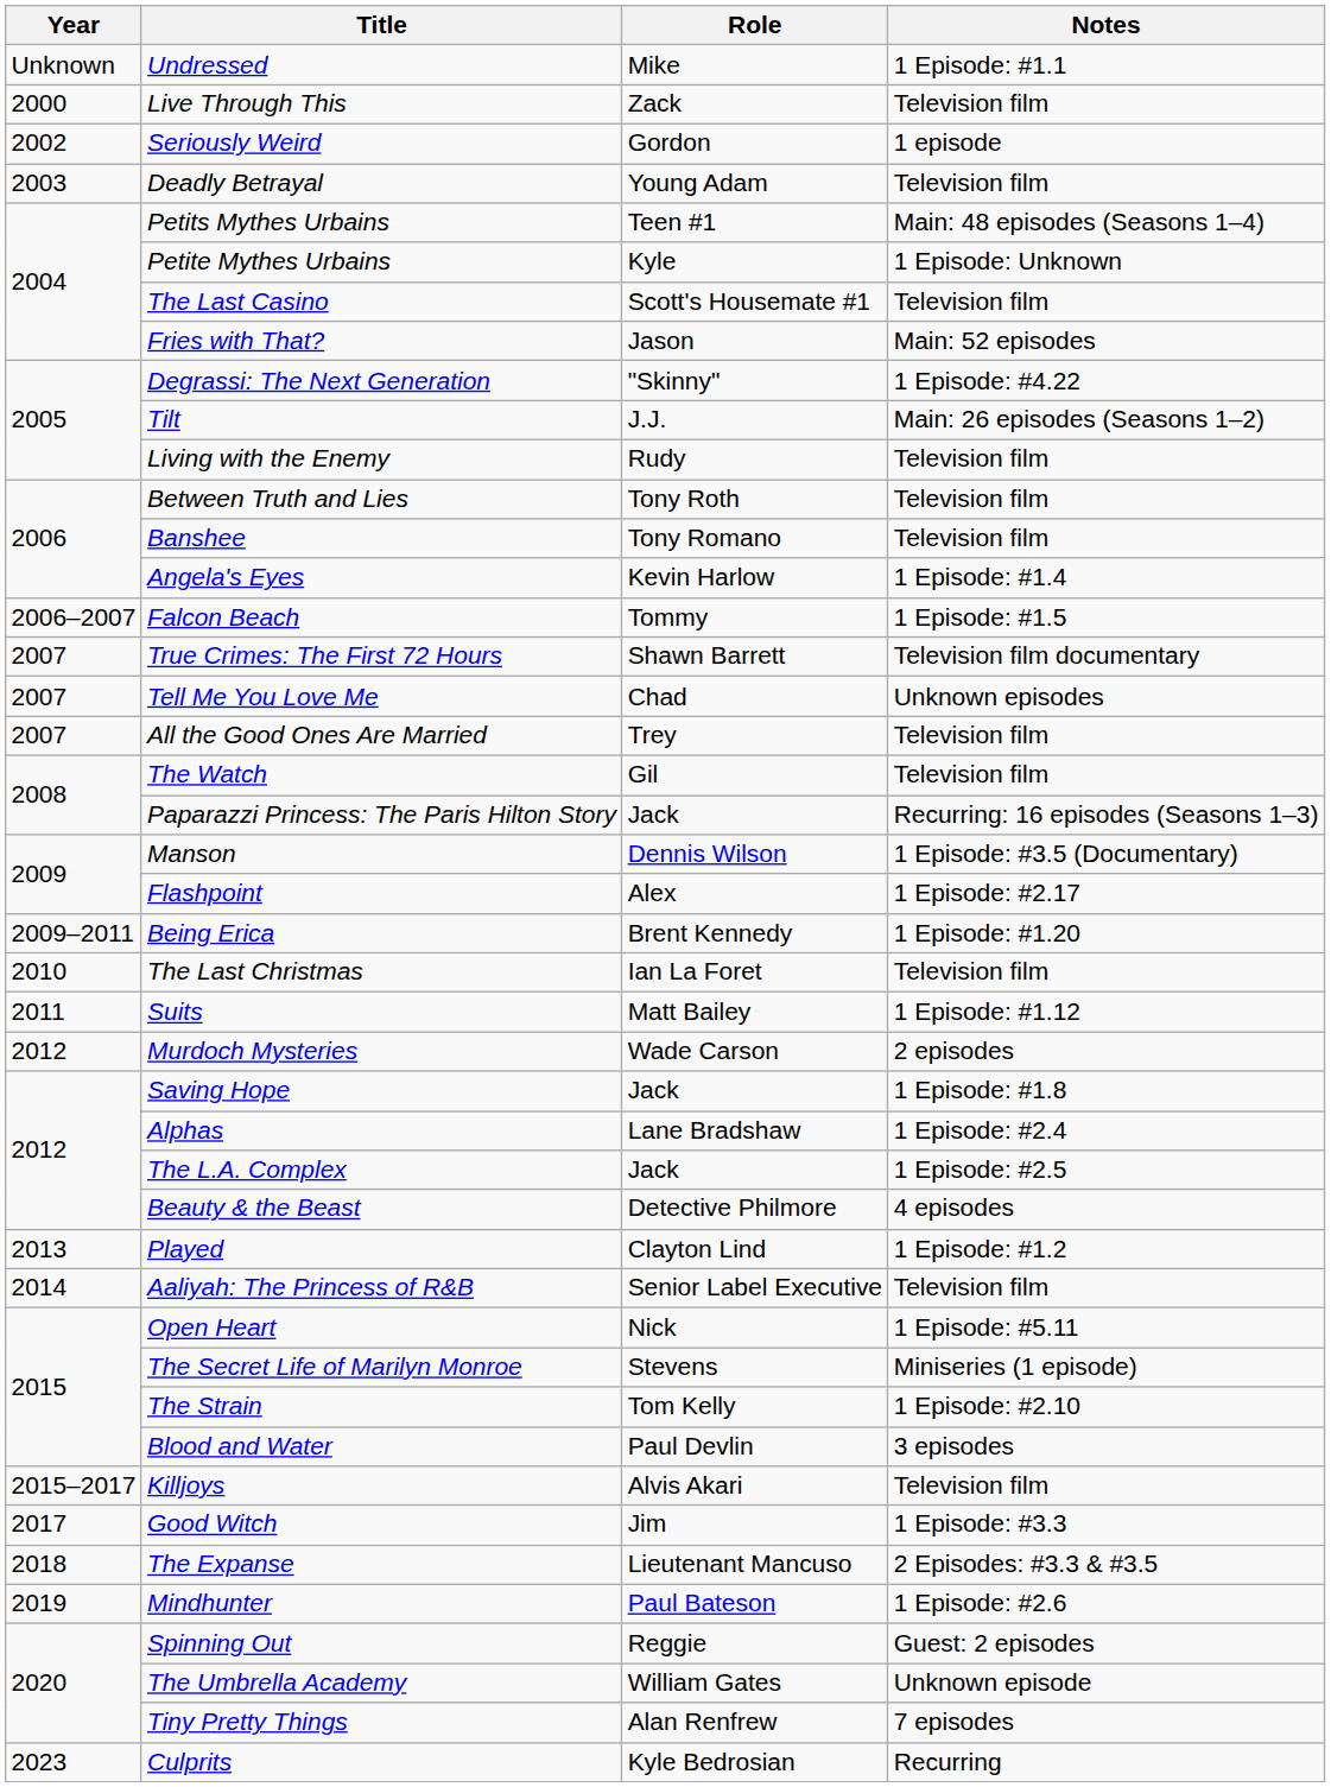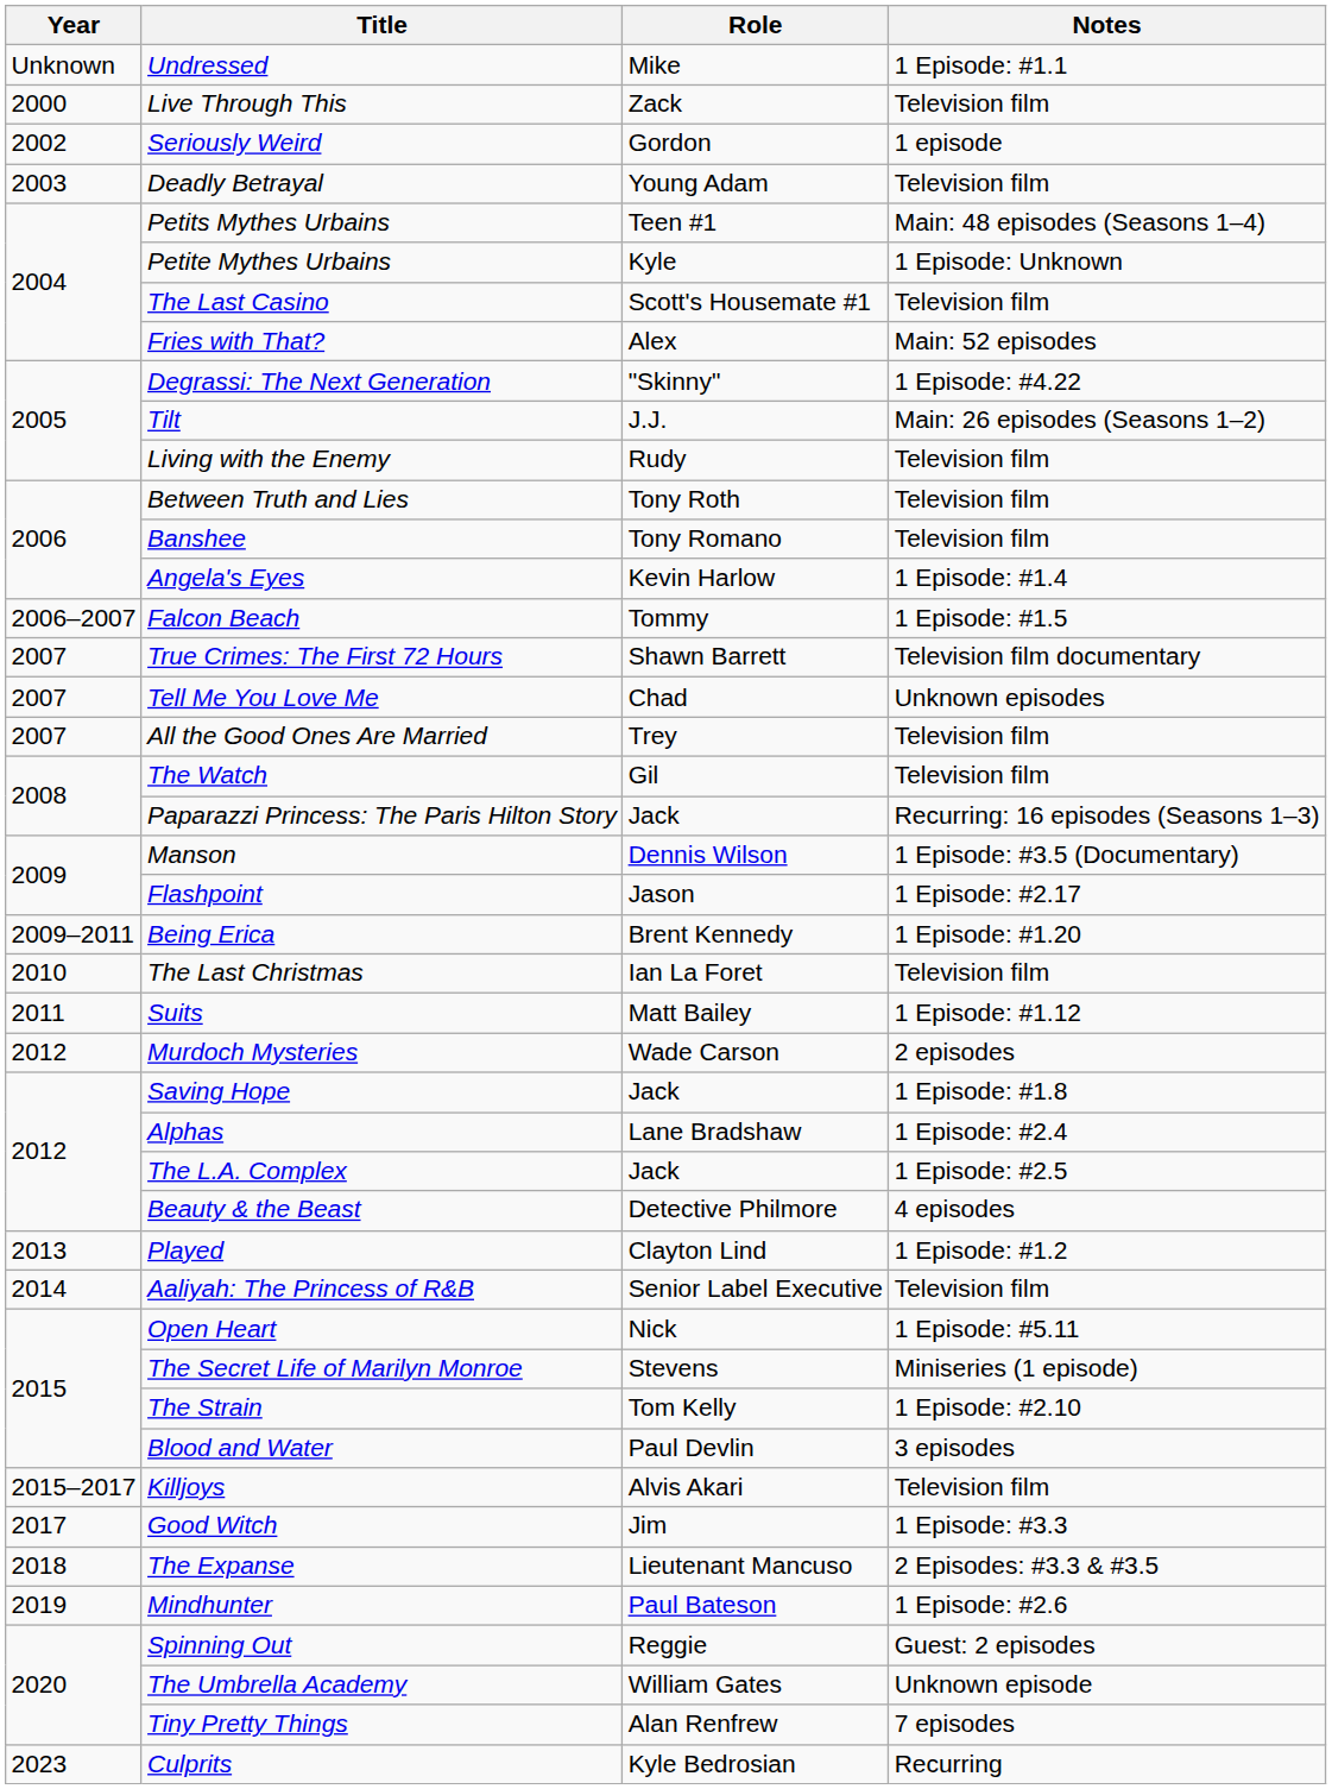 <table class="wikitable sortable">
 <tr>
 <th>Year</th>
 <th>Title</th>
 <th>Role</th>
 <th class="unsortable">Notes</th>
 </tr>
 <tr>
 <td>Unknown</td>
 <td><em><a href='#'>Undressed</a></em></td>
 <td>Mike</td>
 <td>1 Episode: #1.1</td>
 </tr>
 <tr>
 <td>2000</td>
 <td><em>Live Through This</em></td>
 <td>Zack</td>
 <td>Television film</td>
 </tr>
 <tr>
 <td>2002</td>
 <td><em><a href='#'>Seriously Weird</a></em></td>
 <td>Gordon</td>
 <td>1 episode</td>
 </tr>
 <tr>
 <td>2003</td>
 <td><em>Deadly Betrayal</em></td>
 <td>Young Adam</td>
 <td>Television film</td>
 </tr>
 <tr>
 <td rowspan="4">2004</td>
 <td><em>Petits Mythes Urbains</em></td>
 <td>Teen #1</td>
 <td>Main: 48 episodes (Seasons 1–4)</td>
 </tr>
 <tr>
 <td><em>Petite Mythes Urbains</em></td>
 <td>Kyle</td>
 <td>1 Episode: Unknown</td>
 </tr>
 <tr>
 <td data-sort-value="Last Casino, The"><em><a href='#'>The Last Casino</a></em></td>
 <td>Scott's Housemate #1</td>
 <td>Television film</td>
 </tr>
 <tr>
 <td><em><a href='#'>Fries with That?</a></em></td>
-<td>Jason</td>
+<td>Alex</td>
 <td>Main: 52 episodes</td>
 </tr>
 <tr>
 <td rowspan="3">2005</td>
 <td><em><a href='#'>Degrassi: The Next Generation</a></em></td>
 <td>"Skinny"</td>
 <td>1 Episode: #4.22</td>
 </tr>
 <tr>
 <td><em><a href='#'>Tilt</a></em></td>
 <td>J.J.</td>
 <td>Main: 26 episodes (Seasons 1–2)</td>
 </tr>
 <tr>
 <td><em>Living with the Enemy</em></td>
 <td>Rudy</td>
 <td>Television film</td>
 </tr>
 <tr>
 <td rowspan="3">2006</td>
 <td><em>Between Truth and Lies</em></td>
 <td>Tony Roth</td>
 <td>Television film</td>
 </tr>
 <tr>
 <td><em><a href='#'>Banshee</a></em></td>
 <td>Tony Romano</td>
 <td>Television film</td>
 </tr>
 <tr>
 <td><em><a href='#'>Angela's Eyes</a></em></td>
 <td>Kevin Harlow</td>
 <td>1 Episode: #1.4</td>
 </tr>
 <tr>
 <td>2006–2007</td>
 <td><em><a href='#'>Falcon Beach</a></em></td>
 <td>Tommy</td>
 <td>1 Episode: #1.5</td>
 </tr>
 <tr>
 <td>2007</td>
 <td><em><a href='#'>True Crimes: The First 72 Hours</a></em></td>
 <td>Shawn Barrett</td>
 <td>Television film documentary</td>
 </tr>
 <tr>
 <td>2007</td>
 <td><em><a href='#'>Tell Me You Love Me</a></em></td>
 <td>Chad</td>
 <td>Unknown episodes</td>
 </tr>
 <tr>
 <td>2007</td>
 <td><em>All the Good Ones Are Married</em></td>
 <td>Trey</td>
 <td>Television film</td>
 </tr>
 <tr>
 <td rowspan="2">2008</td>
 <td data-sort-value="Watch, The"><em><a href='#'>The Watch</a></em></td>
 <td>Gil</td>
 <td>Television film</td>
 </tr>
 <tr>
 <td><em>Paparazzi Princess: The Paris Hilton Story</em></td>
 <td>Jack</td>
 <td>Recurring: 16 episodes (Seasons 1–3)</td>
 </tr>
 <tr>
 <td rowspan="2">2009</td>
 <td><em>Manson</em></td>
 <td><a href='#'>Dennis Wilson</a></td>
 <td>1 Episode: #3.5 (Documentary)</td>
 </tr>
 <tr>
 <td><em><a href='#'>Flashpoint</a></em></td>
-<td>Alex</td>
+<td>Jason</td>
 <td>1 Episode: #2.17</td>
 </tr>
 <tr>
 <td>2009–2011</td>
 <td><em><a href='#'>Being Erica</a></em></td>
 <td>Brent Kennedy</td>
 <td>1 Episode: #1.20</td>
 </tr>
 <tr>
 <td>2010</td>
 <td data-sort-value="Last Christmas, The"><em>The Last Christmas</em></td>
 <td>Ian La Foret</td>
 <td>Television film</td>
 </tr>
 <tr>
 <td>2011</td>
 <td><em><a href='#'>Suits</a></em></td>
 <td>Matt Bailey</td>
 <td>1 Episode: #1.12</td>
 </tr>
 <tr>
 <td>2012</td>
 <td><em><a href='#'>Murdoch Mysteries</a></em></td>
 <td>Wade Carson</td>
 <td>2 episodes</td>
 </tr>
 <tr>
 <td rowspan="4">2012</td>
 <td><em><a href='#'>Saving Hope</a></em></td>
 <td>Jack</td>
 <td>1 Episode: #1.8</td>
 </tr>
 <tr>
 <td><em><a href='#'>Alphas</a></em></td>
 <td>Lane Bradshaw</td>
 <td>1 Episode: #2.4</td>
 </tr>
 <tr>
 <td data-sort-value="L.A. Complex, The"><em><a href='#'>The L.A. Complex</a></em></td>
 <td>Jack</td>
 <td>1 Episode: #2.5</td>
 </tr>
 <tr>
 <td><em><a href='#'>Beauty & the Beast</a></em></td>
 <td>Detective Philmore</td>
 <td>4 episodes</td>
 </tr>
 <tr>
 <td>2013</td>
 <td><em><a href='#'>Played</a></em></td>
 <td>Clayton Lind</td>
 <td>1 Episode: #1.2</td>
 </tr>
 <tr>
 <td>2014</td>
 <td><em><a href='#'>Aaliyah: The Princess of R&B</a></em></td>
 <td>Senior Label Executive</td>
 <td>Television film</td>
 </tr>
 <tr>
 <td rowspan="4">2015</td>
 <td><em><a href='#'>Open Heart</a></em></td>
 <td>Nick</td>
 <td>1 Episode: #5.11</td>
 </tr>
 <tr>
 <td data-sort-value="Secret Life of Marilyn Monroe, The"><em><a href='#'>The Secret Life of Marilyn Monroe</a></em></td>
 <td>Stevens</td>
 <td>Miniseries (1 episode)</td>
 </tr>
 <tr>
 <td data-sort-value="Strain, The"><em><a href='#'>The Strain</a></em></td>
 <td>Tom Kelly</td>
 <td>1 Episode: #2.10</td>
 </tr>
 <tr>
 <td><em><a href='#'>Blood and Water</a></em></td>
 <td>Paul Devlin</td>
 <td>3 episodes</td>
 </tr>
 <tr>
 <td>2015–2017</td>
 <td><em><a href='#'>Killjoys</a></em></td>
 <td>Alvis Akari</td>
 <td>Television film</td>
 </tr>
 <tr>
 <td>2017</td>
 <td><em><a href='#'>Good Witch</a></em></td>
 <td>Jim</td>
 <td>1 Episode: #3.3</td>
 </tr>
 <tr>
 <td>2018</td>
 <td data-sort-value="Expanse, The"><em><a href='#'>The Expanse</a></em></td>
 <td>Lieutenant Mancuso</td>
 <td>2 Episodes: #3.3 & #3.5</td>
 </tr>
 <tr>
 <td>2019</td>
 <td><em><a href='#'>Mindhunter</a></em></td>
 <td><a href='#'>Paul Bateson</a></td>
 <td>1 Episode: #2.6</td>
 </tr>
 <tr>
 <td rowspan="3">2020</td>
 <td><em><a href='#'>Spinning Out</a></em></td>
 <td>Reggie</td>
 <td>Guest: 2 episodes</td>
 </tr>
 <tr>
 <td data-sort-value="Umbrella Academy, The"><em><a href='#'>The Umbrella Academy</a></em></td>
 <td>William Gates</td>
 <td>Unknown episode</td>
 </tr>
 <tr>
 <td><em><a href='#'>Tiny Pretty Things</a></em></td>
 <td>Alan Renfrew</td>
 <td>7 episodes</td>
 </tr>
 <tr>
 <td>2023</td>
 <td><em><a href='#'>Culprits</a></em></td>
 <td>Kyle Bedrosian</td>
 <td>Recurring</td>
 </tr>
 </table>
